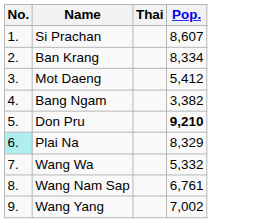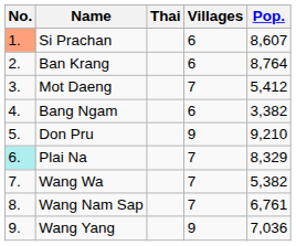 <table class="wikitable sortable">
 <tr>
 <th>No.</th>
 <th>Name</th>
 <th>Thai</th>
+<th>Villages</th>
 <th><a href='#'>Pop.</a></th>
 </tr>
 <tr>
-<td>1.</td>
+<td style="background: lightsalmon;">1.</td>
 <td>Si Prachan</td>
 <td></td>
+<td>6</td>
 <td>8,607</td>
 </tr>
 <tr>
 <td>2.</td>
 <td>Ban Krang</td>
 <td></td>
-<td>8,334</td>
+<td>6</td>
+<td>8,764</td>
 </tr>
 <tr>
 <td>3.</td>
 <td>Mot Daeng</td>
 <td></td>
+<td>7</td>
 <td>5,412</td>
 </tr>
 <tr>
 <td>4.</td>
 <td>Bang Ngam</td>
 <td></td>
+<td>6</td>
 <td>3,382</td>
 </tr>
 <tr>
 <td>5.</td>
 <td>Don Pru</td>
 <td></td>
-<td><strong>9,210</strong></td>
+<td>9</td>
+<td>9,210</td>
 </tr>
 <tr>
 <td style="background: paleturquoise;">6.</td>
 <td>Plai Na</td>
 <td></td>
+<td>7</td>
 <td>8,329</td>
 </tr>
 <tr>
 <td>7.</td>
 <td>Wang Wa</td>
 <td></td>
-<td>5,332</td>
+<td>7</td>
+<td>5,382</td>
 </tr>
 <tr>
 <td>8.</td>
 <td>Wang Nam Sap</td>
 <td></td>
+<td>7</td>
 <td>6,761</td>
 </tr>
 <tr>
 <td>9.</td>
 <td>Wang Yang</td>
 <td></td>
-<td>7,002</td>
+<td>9</td>
+<td>7,036</td>
 </tr>
 </table>
